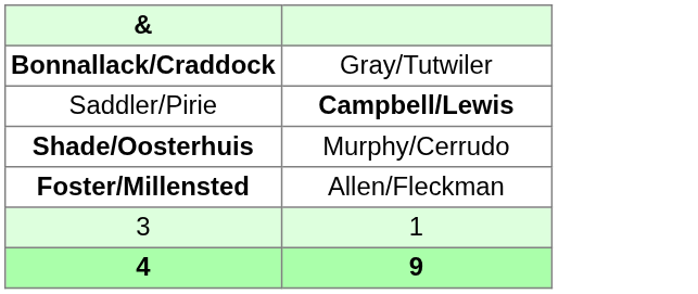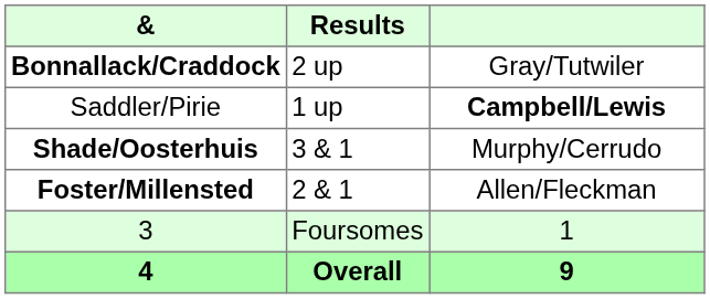 <table border="1" cellpadding="3" style="border-collapse:collapse; text-align:center;">
 <tr style="background:#ddffdd;">
 <th width=160> & </th>
+<th>Results</th>
 <th width=160></th>
 </tr>
 <tr>
 <td><strong>Bonnallack/Craddock</strong></td>
+<td align=left> 2 up</td>
 <td>Gray/Tutwiler</td>
 </tr>
 <tr>
 <td>Saddler/Pirie</td>
+<td align=left> 1 up</td>
 <td><strong>Campbell/Lewis</strong></td>
 </tr>
 <tr>
 <td><strong>Shade/Oosterhuis</strong></td>
+<td align=left> 3 & 1</td>
 <td>Murphy/Cerrudo</td>
 </tr>
 <tr>
 <td><strong>Foster/Millensted</strong></td>
+<td align=left> 2 & 1</td>
 <td>Allen/Fleckman</td>
 </tr>
 <tr style="background:#ddffdd;">
 <td>3</td>
+<td>Foursomes</td>
 <td>1</td>
 </tr>
 <tr style="background:#aaffaa;">
 <th>4</th>
+<th>Overall</th>
 <th>9</th>
 </tr>
 </table>
